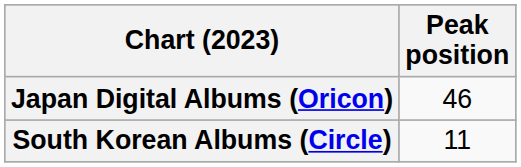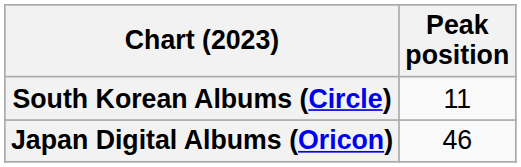 <table class="wikitable plainrowheaders" style="text-align:center;">
 <tr>
 <th scope="col">Chart (2023)</th>
 <th scope="col">Peak<br>position</th>
 </tr>
 <tr>
+<th scope="row">South Korean Albums (<a href='#'>Circle</a>)</th>
+<td>11</td>
+</tr>
+<tr>
 <th scope="row">Japan Digital Albums (<a href='#'>Oricon</a>)</th>
 <td>46</td>
 </tr>
-<tr>
-<th scope="row">South Korean Albums (<a href='#'>Circle</a>)</th>
-<td>11</td>
-</tr>
 </table>
